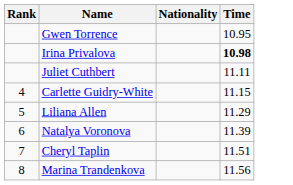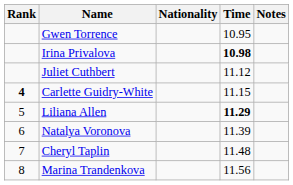 <table class="wikitable sortable" style="text-align:center">
 <tr>
 <th>Rank</th>
 <th>Name</th>
 <th>Nationality</th>
 <th>Time</th>
+<th>Notes</th>
 </tr>
 <tr>
 <td></td>
 <td align=left><a href='#'>Gwen Torrence</a></td>
 <td align=left></td>
 <td>10.95</td>
+<td></td>
 </tr>
 <tr>
 <td></td>
 <td align=left><a href='#'>Irina Privalova</a></td>
 <td align=left></td>
 <td><strong>10.98</strong></td>
+<td></td>
 </tr>
 <tr>
 <td></td>
 <td align=left><a href='#'>Juliet Cuthbert</a></td>
 <td align=left></td>
-<td>11.11</td>
+<td>11.12</td>
+<td></td>
 </tr>
 <tr>
-<td>4</td>
+<td><strong>4</strong></td>
 <td align=left><a href='#'>Carlette Guidry-White</a></td>
 <td align=left></td>
 <td>11.15</td>
+<td></td>
 </tr>
 <tr>
 <td>5</td>
 <td align=left><a href='#'>Liliana Allen</a></td>
 <td align=left></td>
-<td>11.29</td>
+<td><strong>11.29</strong></td>
+<td></td>
 </tr>
 <tr>
 <td>6</td>
 <td align=left><a href='#'>Natalya Voronova</a></td>
 <td align=left></td>
 <td>11.39</td>
+<td></td>
 </tr>
 <tr>
 <td>7</td>
 <td align=left><a href='#'>Cheryl Taplin</a></td>
 <td align=left></td>
-<td>11.51</td>
+<td>11.48</td>
+<td></td>
 </tr>
 <tr>
 <td>8</td>
 <td align=left><a href='#'>Marina Trandenkova</a></td>
 <td align=left></td>
 <td>11.56</td>
+<td></td>
 </tr>
 </table>
